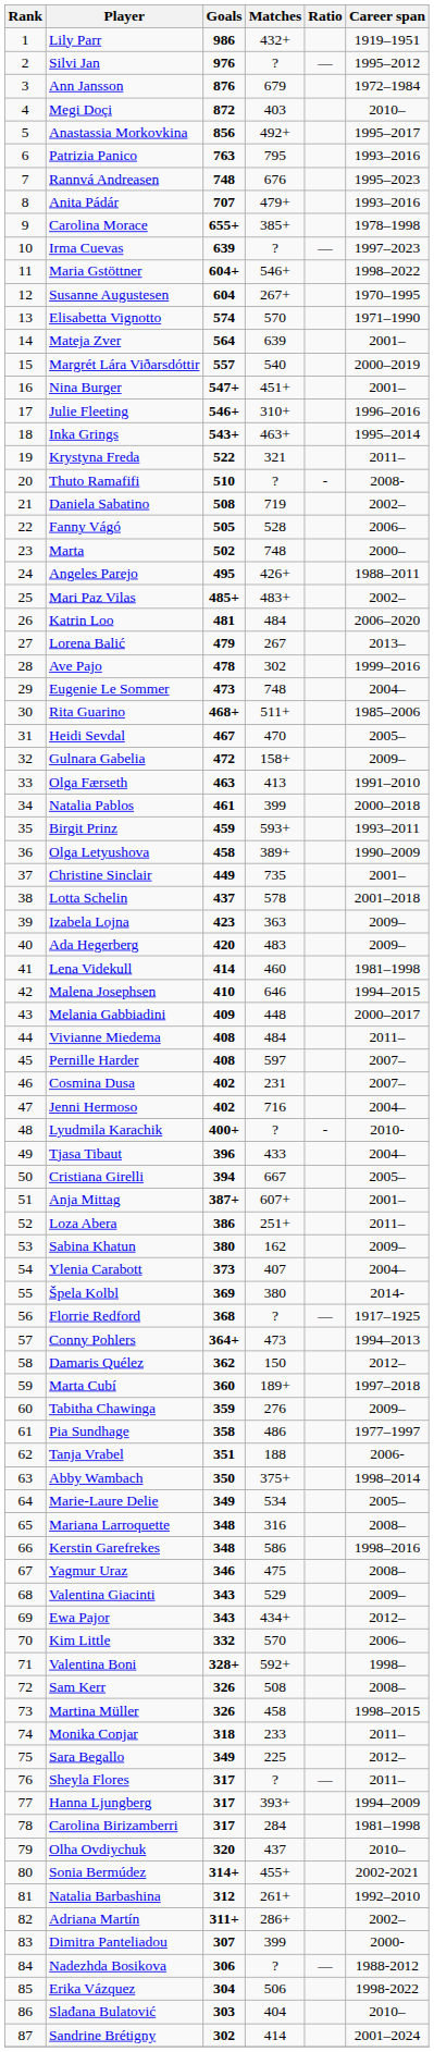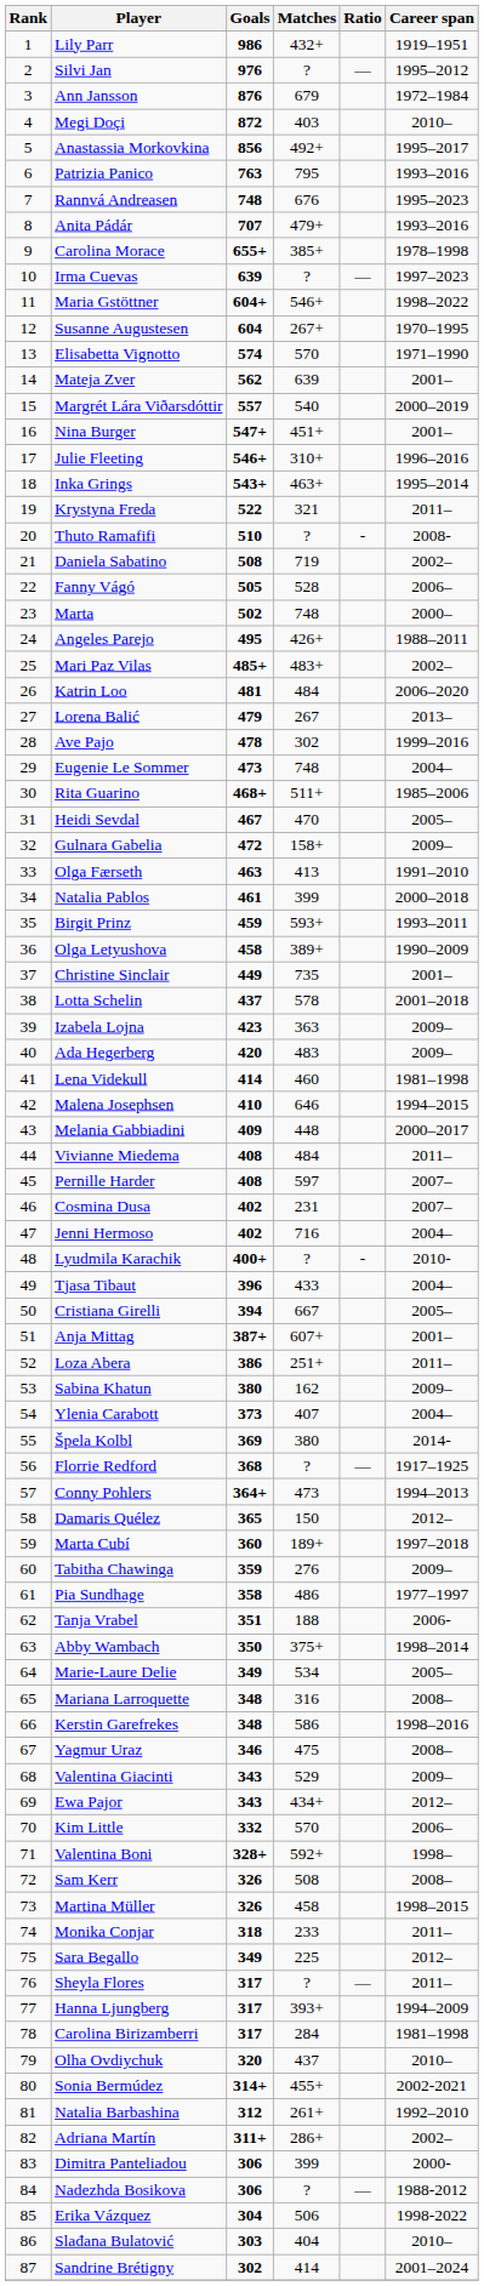 <table class="wikitable sortable" style="text-align: center;">
 <tr>
 <th>Rank</th>
 <th>Player</th>
 <th>Goals</th>
 <th>Matches</th>
 <th>Ratio</th>
 <th>Career span</th>
 </tr>
 <tr>
 <td>1</td>
 <td align="left"> <a href='#'>Lily Parr</a></td>
 <td><strong>986</strong></td>
 <td>432+</td>
 <td></td>
 <td>1919–1951</td>
 </tr>
 <tr>
 <td>2</td>
 <td align="left"> <a href='#'>Silvi Jan</a></td>
 <td><strong>976</strong></td>
 <td>?</td>
 <td>—</td>
 <td>1995–2012</td>
 </tr>
 <tr>
 <td>3</td>
 <td align="left"> <a href='#'>Ann Jansson</a></td>
 <td><strong>876</strong></td>
 <td>679</td>
 <td></td>
 <td>1972–1984</td>
 </tr>
 <tr>
 <td>4</td>
 <td align="left"> <a href='#'>Megi Doçi</a></td>
 <td><strong>872</strong></td>
 <td>403</td>
 <td></td>
 <td>2010–</td>
 </tr>
 <tr>
 <td>5</td>
 <td align="left"> <a href='#'>Anastassia Morkovkina</a></td>
 <td><strong>856</strong></td>
 <td>492+</td>
 <td></td>
 <td>1995–2017</td>
 </tr>
 <tr>
 <td>6</td>
 <td align="left"> <a href='#'>Patrizia Panico</a></td>
 <td><strong>763</strong></td>
 <td>795</td>
 <td></td>
 <td>1993–2016</td>
 </tr>
 <tr>
 <td>7</td>
 <td align="left"> <a href='#'>Rannvá Andreasen</a></td>
 <td><strong>748</strong></td>
 <td>676</td>
 <td></td>
 <td>1995–2023</td>
 </tr>
 <tr>
 <td>8</td>
 <td align="left"> <a href='#'>Anita Pádár</a></td>
 <td><strong>707</strong></td>
 <td>479+</td>
 <td></td>
 <td>1993–2016</td>
 </tr>
 <tr>
 <td>9</td>
 <td align="left"> <a href='#'>Carolina Morace</a></td>
 <td><strong>655+</strong></td>
 <td>385+</td>
 <td></td>
 <td>1978–1998</td>
 </tr>
 <tr>
 <td>10</td>
 <td align="left"> <a href='#'>Irma Cuevas</a></td>
 <td><strong>639</strong></td>
 <td>?</td>
 <td>—</td>
 <td>1997–2023</td>
 </tr>
 <tr>
 <td>11</td>
 <td align="left"> <a href='#'>Maria Gstöttner</a></td>
 <td><strong>604+</strong></td>
 <td>546+</td>
 <td></td>
 <td>1998–2022</td>
 </tr>
 <tr>
 <td>12</td>
 <td align="left"> <a href='#'>Susanne Augustesen</a></td>
 <td><strong>604</strong></td>
 <td>267+</td>
 <td></td>
 <td>1970–1995</td>
 </tr>
 <tr>
 <td>13</td>
 <td align="left"> <a href='#'>Elisabetta Vignotto</a></td>
 <td><strong>574</strong></td>
 <td>570</td>
 <td></td>
 <td>1971–1990</td>
 </tr>
 <tr>
 <td>14</td>
 <td align="left"> <a href='#'>Mateja Zver</a></td>
-<td><strong>564</strong></td>
+<td><strong>562</strong></td>
 <td>639</td>
 <td></td>
 <td>2001–</td>
 </tr>
 <tr>
 <td>15</td>
 <td align="left"> <a href='#'>Margrét Lára Viðarsdóttir</a></td>
 <td><strong>557</strong></td>
 <td>540</td>
 <td></td>
 <td>2000–2019</td>
 </tr>
 <tr>
 <td>16</td>
 <td align="left"> <a href='#'>Nina Burger</a></td>
 <td><strong>547+</strong></td>
 <td>451+</td>
 <td></td>
 <td>2001–</td>
 </tr>
 <tr>
 <td>17</td>
 <td align="left"> <a href='#'>Julie Fleeting</a></td>
 <td><strong>546+</strong></td>
 <td>310+</td>
 <td></td>
 <td>1996–2016</td>
 </tr>
 <tr>
 <td>18</td>
 <td align="left"> <a href='#'>Inka Grings</a></td>
 <td><strong>543+</strong></td>
 <td>463+</td>
 <td></td>
 <td>1995–2014</td>
 </tr>
 <tr>
 <td>19</td>
 <td align="left"> <a href='#'>Krystyna Freda</a></td>
 <td><strong>522</strong></td>
 <td>321</td>
 <td></td>
 <td>2011–</td>
 </tr>
 <tr>
 <td>20</td>
 <td align="left"> <a href='#'>Thuto Ramafifi</a></td>
 <td><strong>510</strong></td>
 <td>?</td>
 <td>-</td>
 <td>2008-</td>
 </tr>
 <tr>
 <td>21</td>
 <td align="left"> <a href='#'>Daniela Sabatino</a></td>
 <td><strong>508</strong></td>
 <td>719</td>
 <td></td>
 <td>2002–</td>
 </tr>
 <tr>
 <td>22</td>
 <td align="left"> <a href='#'>Fanny Vágó</a></td>
 <td><strong>505</strong></td>
 <td>528</td>
 <td></td>
 <td>2006–</td>
 </tr>
 <tr>
 <td>23</td>
 <td align="left"> <a href='#'>Marta</a></td>
 <td><strong>502</strong></td>
 <td>748</td>
 <td></td>
 <td>2000–</td>
 </tr>
 <tr>
 <td>24</td>
 <td align="left"> <a href='#'>Angeles Parejo</a></td>
 <td><strong>495</strong></td>
 <td>426+</td>
 <td></td>
 <td>1988–2011</td>
 </tr>
 <tr>
 <td>25</td>
 <td align="left"> <a href='#'>Mari Paz Vilas</a></td>
 <td><strong>485+</strong></td>
 <td>483+</td>
 <td></td>
 <td>2002–</td>
 </tr>
 <tr>
 <td>26</td>
 <td align="left"> <a href='#'>Katrin Loo</a></td>
 <td><strong>481</strong></td>
 <td>484</td>
 <td></td>
 <td>2006–2020</td>
 </tr>
 <tr>
 <td>27</td>
 <td align="left"> <a href='#'>Lorena Balić</a></td>
 <td><strong>479</strong></td>
 <td>267</td>
 <td></td>
 <td>2013–</td>
 </tr>
 <tr>
 <td>28</td>
 <td align="left"> <a href='#'>Ave Pajo</a></td>
 <td><strong>478</strong></td>
 <td>302</td>
 <td></td>
 <td>1999–2016</td>
 </tr>
 <tr>
 <td>29</td>
 <td align="left"> <a href='#'>Eugenie Le Sommer</a></td>
 <td><strong>473</strong></td>
 <td>748</td>
 <td></td>
 <td>2004–</td>
 </tr>
 <tr>
 <td>30</td>
 <td align="left"> <a href='#'>Rita Guarino</a></td>
 <td><strong>468+</strong></td>
 <td>511+</td>
 <td></td>
 <td>1985–2006</td>
 </tr>
 <tr>
 <td>31</td>
 <td align="left"> <a href='#'>Heidi Sevdal</a></td>
 <td><strong>467</strong></td>
 <td>470</td>
 <td></td>
 <td>2005–</td>
 </tr>
 <tr>
 <td>32</td>
 <td align="left"> <a href='#'>Gulnara Gabelia</a></td>
 <td><strong>472</strong></td>
 <td>158+</td>
 <td></td>
 <td>2009–</td>
 </tr>
 <tr>
 <td>33</td>
 <td align="left"> <a href='#'>Olga Færseth</a></td>
 <td><strong>463</strong></td>
 <td>413</td>
 <td></td>
 <td>1991–2010</td>
 </tr>
 <tr>
 <td>34</td>
 <td align="left"> <a href='#'>Natalia Pablos</a></td>
 <td><strong>461</strong></td>
 <td>399</td>
 <td></td>
 <td>2000–2018</td>
 </tr>
 <tr>
 <td>35</td>
 <td align="left"> <a href='#'>Birgit Prinz</a></td>
 <td><strong>459</strong></td>
 <td>593+</td>
 <td></td>
 <td>1993–2011</td>
 </tr>
 <tr>
 <td>36</td>
 <td align="left"> <a href='#'>Olga Letyushova</a></td>
 <td><strong>458</strong></td>
 <td>389+</td>
 <td></td>
 <td>1990–2009</td>
 </tr>
 <tr>
 <td>37</td>
 <td align="left"> <a href='#'>Christine Sinclair</a></td>
 <td><strong>449</strong></td>
 <td>735</td>
 <td></td>
 <td>2001–</td>
 </tr>
 <tr>
 <td>38</td>
 <td align="left"> <a href='#'>Lotta Schelin</a></td>
 <td><strong>437</strong></td>
 <td>578</td>
 <td></td>
 <td>2001–2018</td>
 </tr>
 <tr>
 <td>39</td>
 <td align="left"> <a href='#'>Izabela Lojna</a></td>
 <td><strong>423</strong></td>
 <td>363</td>
 <td></td>
 <td>2009–</td>
 </tr>
 <tr>
 <td>40</td>
 <td align="left"> <a href='#'>Ada Hegerberg</a></td>
 <td><strong>420</strong></td>
 <td>483</td>
 <td></td>
 <td>2009–</td>
 </tr>
 <tr>
 <td>41</td>
 <td align="left"> <a href='#'>Lena Videkull</a></td>
 <td><strong>414</strong></td>
 <td>460</td>
 <td></td>
 <td>1981–1998</td>
 </tr>
 <tr>
 <td>42</td>
 <td align="left"> <a href='#'>Malena Josephsen</a></td>
 <td><strong>410</strong></td>
 <td>646</td>
 <td></td>
 <td>1994–2015</td>
 </tr>
 <tr>
 <td>43</td>
 <td align="left"> <a href='#'>Melania Gabbiadini</a></td>
 <td><strong>409</strong></td>
 <td>448</td>
 <td></td>
 <td>2000–2017</td>
 </tr>
 <tr>
 <td>44</td>
 <td align="left"> <a href='#'>Vivianne Miedema</a></td>
 <td><strong>408</strong></td>
 <td>484</td>
 <td></td>
 <td>2011–</td>
 </tr>
 <tr>
 <td>45</td>
 <td align="left"> <a href='#'>Pernille Harder</a></td>
 <td><strong>408</strong></td>
 <td>597</td>
 <td></td>
 <td>2007–</td>
 </tr>
 <tr>
 <td>46</td>
 <td align="left"> <a href='#'>Cosmina Dusa</a></td>
 <td><strong>402</strong></td>
 <td>231</td>
 <td></td>
 <td>2007–</td>
 </tr>
 <tr>
 <td>47</td>
 <td align="left"> <a href='#'>Jenni Hermoso</a></td>
 <td><strong>402</strong></td>
 <td>716</td>
 <td></td>
 <td>2004–</td>
 </tr>
 <tr>
 <td>48</td>
 <td align="left"> <a href='#'>Lyudmila Karachik</a></td>
 <td><strong>400+</strong></td>
 <td>?</td>
 <td>-</td>
 <td>2010-</td>
 </tr>
 <tr>
 <td>49</td>
 <td align="left"> <a href='#'>Tjasa Tibaut</a></td>
 <td><strong>396</strong></td>
 <td>433</td>
 <td></td>
 <td>2004–</td>
 </tr>
 <tr>
 <td>50</td>
 <td align="left"> <a href='#'>Cristiana Girelli </a></td>
 <td><strong>394</strong></td>
 <td>667</td>
 <td></td>
 <td>2005–</td>
 </tr>
 <tr>
 <td>51</td>
 <td align="left"> <a href='#'>Anja Mittag</a></td>
 <td><strong>387+</strong></td>
 <td>607+</td>
 <td></td>
 <td>2001–</td>
 </tr>
 <tr>
 <td>52</td>
 <td align="left"> <a href='#'>Loza Abera</a></td>
 <td><strong>386</strong></td>
 <td>251+</td>
 <td></td>
 <td>2011–</td>
 </tr>
 <tr>
 <td>53</td>
 <td align="left"> <a href='#'>Sabina Khatun</a></td>
 <td><strong>380</strong></td>
 <td>162</td>
 <td></td>
 <td>2009–</td>
 </tr>
 <tr>
 <td>54</td>
 <td align="left"> <a href='#'>Ylenia Carabott</a></td>
 <td><strong>373</strong></td>
 <td>407</td>
 <td></td>
 <td>2004–</td>
 </tr>
 <tr>
 <td>55</td>
 <td align="left"> <a href='#'>Špela Kolbl</a></td>
 <td><strong>369</strong></td>
 <td>380</td>
 <td></td>
 <td>2014-</td>
 </tr>
 <tr>
 <td>56</td>
 <td align="left"> <a href='#'>Florrie Redford</a></td>
 <td><strong>368</strong></td>
 <td>?</td>
 <td>—</td>
 <td>1917–1925</td>
 </tr>
 <tr>
 <td>57</td>
 <td align="left"> <a href='#'>Conny Pohlers</a></td>
 <td><strong>364+</strong></td>
 <td>473</td>
 <td></td>
 <td>1994–2013</td>
 </tr>
 <tr>
 <td>58</td>
 <td align="left"> <a href='#'>Damaris Quélez</a></td>
-<td><strong>362</strong></td>
+<td><strong>365</strong></td>
 <td>150</td>
 <td></td>
 <td>2012–</td>
 </tr>
 <tr>
 <td>59</td>
 <td align="left"> <a href='#'>Marta Cubí</a></td>
 <td><strong>360</strong></td>
 <td>189+</td>
 <td></td>
 <td>1997–2018</td>
 </tr>
 <tr>
 <td>60</td>
 <td align="left"> <a href='#'>Tabitha Chawinga</a></td>
 <td><strong>359</strong></td>
 <td>276</td>
 <td></td>
 <td>2009–</td>
 </tr>
 <tr>
 <td>61</td>
 <td align="left"> <a href='#'>Pia Sundhage</a></td>
 <td><strong>358</strong></td>
 <td>486</td>
 <td></td>
 <td>1977–1997</td>
 </tr>
 <tr>
 <td>62</td>
 <td align="left"> <a href='#'>Tanja Vrabel</a></td>
 <td><strong>351</strong></td>
 <td>188</td>
 <td></td>
 <td>2006-</td>
 </tr>
 <tr>
 <td>63</td>
 <td align="left"> <a href='#'>Abby Wambach</a></td>
 <td><strong>350</strong></td>
 <td>375+</td>
 <td></td>
 <td>1998–2014</td>
 </tr>
 <tr>
 <td>64</td>
 <td align="left"> <a href='#'>Marie-Laure Delie</a></td>
 <td><strong>349</strong></td>
 <td>534</td>
 <td></td>
 <td>2005–</td>
 </tr>
 <tr>
 <td>65</td>
 <td align="left"> <a href='#'>Mariana Larroquette</a></td>
 <td><strong>348</strong></td>
 <td>316</td>
 <td></td>
 <td>2008–</td>
 </tr>
 <tr>
 <td>66</td>
 <td align="left"> <a href='#'>Kerstin Garefrekes</a></td>
 <td><strong>348</strong></td>
 <td>586</td>
 <td></td>
 <td>1998–2016</td>
 </tr>
 <tr>
 <td>67</td>
 <td align="left"> <a href='#'>Yagmur Uraz</a></td>
 <td><strong>346</strong></td>
 <td>475</td>
 <td></td>
 <td>2008–</td>
 </tr>
 <tr>
 <td>68</td>
 <td align="left"> <a href='#'>Valentina Giacinti</a></td>
 <td><strong>343</strong></td>
 <td>529</td>
 <td></td>
 <td>2009–</td>
 </tr>
 <tr>
 <td>69</td>
 <td align="left"> <a href='#'>Ewa Pajor</a></td>
 <td><strong>343</strong></td>
 <td>434+</td>
 <td></td>
 <td>2012–</td>
 </tr>
 <tr>
 <td>70</td>
 <td align="left"> <a href='#'>Kim Little</a></td>
 <td><strong>332</strong></td>
 <td>570</td>
 <td></td>
 <td>2006–</td>
 </tr>
 <tr>
 <td>71</td>
 <td align="left"> <a href='#'>Valentina Boni</a></td>
 <td><strong>328+</strong></td>
 <td>592+</td>
 <td></td>
 <td>1998–</td>
 </tr>
 <tr>
 <td>72</td>
 <td align="left"> <a href='#'>Sam Kerr</a></td>
 <td><strong>326</strong></td>
 <td>508</td>
 <td></td>
 <td>2008–</td>
 </tr>
 <tr>
 <td>73</td>
 <td align="left"> <a href='#'>Martina Müller</a></td>
 <td><strong>326</strong></td>
 <td>458</td>
 <td></td>
 <td>1998–2015</td>
 </tr>
 <tr>
 <td>74</td>
 <td align="left"> <a href='#'>Monika Conjar</a></td>
 <td><strong>318</strong></td>
 <td>233</td>
 <td></td>
 <td>2011–</td>
 </tr>
 <tr>
 <td>75</td>
 <td align="left"> <a href='#'>Sara Begallo</a></td>
 <td><strong>349</strong></td>
 <td>225</td>
 <td></td>
 <td>2012–</td>
 </tr>
 <tr>
 <td>76</td>
 <td align="left"> <a href='#'>Sheyla Flores</a></td>
 <td><strong>317</strong></td>
 <td>?</td>
 <td>—</td>
 <td>2011–</td>
 </tr>
 <tr>
 <td>77</td>
 <td align="left"> <a href='#'>Hanna Ljungberg</a></td>
 <td><strong>317</strong></td>
 <td>393+</td>
 <td></td>
 <td>1994–2009</td>
 </tr>
 <tr>
 <td>78</td>
 <td align="left"> <a href='#'>Carolina Birizamberri</a></td>
 <td><strong>317</strong></td>
 <td>284</td>
 <td></td>
 <td>1981–1998</td>
 </tr>
 <tr>
 <td>79</td>
 <td align="left"> <a href='#'>Olha Ovdiychuk</a></td>
 <td><strong>320</strong></td>
 <td>437</td>
 <td></td>
 <td>2010–</td>
 </tr>
 <tr>
 <td>80</td>
 <td align="left"> <a href='#'>Sonia Bermúdez</a></td>
 <td><strong>314+</strong></td>
 <td>455+</td>
 <td></td>
 <td>2002-2021</td>
 </tr>
 <tr>
 <td>81</td>
 <td align="left"> <a href='#'>Natalia Barbashina</a></td>
 <td><strong>312</strong></td>
 <td>261+</td>
 <td></td>
 <td>1992–2010</td>
 </tr>
 <tr>
 <td>82</td>
 <td align="left"> <a href='#'>Adriana Martín</a></td>
 <td><strong>311+</strong></td>
 <td>286+</td>
 <td></td>
 <td>2002–</td>
 </tr>
 <tr>
 <td>83</td>
 <td align="left"> <a href='#'>Dimitra Panteliadou</a></td>
-<td><strong>307</strong></td>
+<td><strong>306</strong></td>
 <td>399</td>
 <td></td>
 <td>2000-</td>
 </tr>
 <tr>
 <td>84</td>
 <td align="left"> <a href='#'>Nadezhda Bosikova</a></td>
 <td><strong>306</strong></td>
 <td>?</td>
 <td>—</td>
 <td>1988-2012</td>
 </tr>
 <tr>
 <td>85</td>
 <td align="left"> <a href='#'>Erika Vázquez</a></td>
 <td><strong>304</strong></td>
 <td>506</td>
 <td></td>
 <td>1998-2022</td>
 </tr>
 <tr>
 <td>86</td>
 <td align="left"> <a href='#'>Slađana Bulatović</a></td>
 <td><strong>303</strong></td>
 <td>404</td>
 <td></td>
 <td>2010–</td>
 </tr>
 <tr>
 <td>87</td>
 <td align="left"> <a href='#'>Sandrine Brétigny</a></td>
 <td><strong>302</strong></td>
 <td>414</td>
 <td></td>
 <td>2001–2024</td>
 </tr>
 <tr>
 </tr>
 </table>
